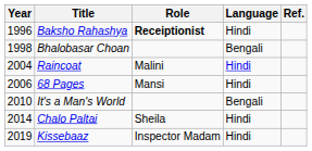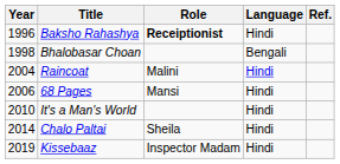 <table class="wikitable sortable">
 <tr>
 <th>Year</th>
 <th>Title</th>
 <th>Role</th>
 <th>Language</th>
 <th class="unsortable">Ref.</th>
 </tr>
 <tr>
 <td>1996</td>
 <td><em><a href='#'>Baksho Rahashya</a></em></td>
 <td><strong>Receiptionist</strong></td>
 <td>Hindi</td>
 <td></td>
 </tr>
 <tr>
 <td>1998</td>
 <td><em>Bhalobasar Choan</em></td>
 <td></td>
 <td>Bengali</td>
 <td></td>
 </tr>
 <tr>
 <td>2004</td>
 <td><em><a href='#'>Raincoat</a></em></td>
 <td>Malini</td>
 <td><a href='#'>Hindi</a></td>
 <td></td>
 </tr>
 <tr>
 <td>2006</td>
 <td><em><a href='#'>68 Pages</a></em></td>
 <td>Mansi</td>
 <td>Hindi</td>
 <td></td>
 </tr>
 <tr>
 <td>2010</td>
 <td><em>It's a Man's World</em></td>
 <td></td>
-<td>Bengali</td>
+<td>Hindi</td>
 <td></td>
 </tr>
 <tr>
 <td>2014</td>
 <td><em><a href='#'>Chalo Paltai</a></em></td>
 <td>Sheila</td>
 <td>Hindi</td>
 <td></td>
 </tr>
 <tr>
 <td>2019</td>
 <td><em><a href='#'>Kissebaaz</a></em></td>
 <td>Inspector Madam</td>
 <td>Hindi</td>
 <td></td>
 </tr>
 </table>
